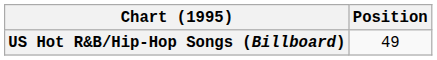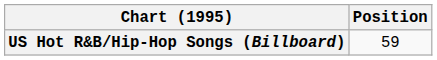 <table class="wikitable plainrowheaders" style="text-align:center">
 <tr>
 <th scope="col">Chart (1995)</th>
 <th scope="col">Position</th>
 </tr>
 <tr>
 <th scope="row">US Hot R&B/Hip-Hop Songs (<em>Billboard</em>)</th>
-<td>49</td>
+<td>59</td>
 </tr>
 </table>
